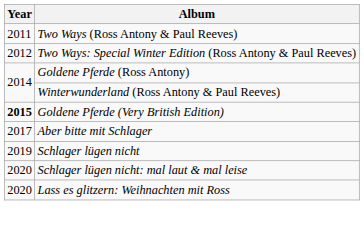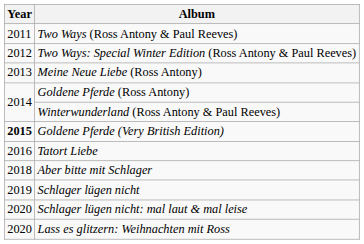 <table class="wikitable" border="1">
 <tr>
 <th>Year</th>
 <th>Album</th>
 </tr>
 <tr>
 <td>2011</td>
 <td><em>Two Ways</em> (Ross Antony & Paul Reeves)</td>
 </tr>
 <tr>
 <td>2012</td>
 <td><em>Two Ways: Special Winter Edition</em> (Ross Antony & Paul Reeves)</td>
 </tr>
 <tr>
+<td>2013</td>
+<td><em>Meine Neue Liebe</em> (Ross Antony)</td>
+</tr>
+<tr>
 <td rowspan="2">2014</td>
 <td><em>Goldene Pferde</em> (Ross Antony)</td>
 </tr>
 <tr>
 <td><em>Winterwunderland</em> (Ross Antony & Paul Reeves)</td>
 </tr>
 <tr>
 <td><strong>2015</strong></td>
 <td><em>Goldene Pferde (Very British Edition)</em></td>
 </tr>
 <tr>
-<td>2017</td>
+<td>2016</td>
+<td><em>Tatort Liebe</em></td>
+</tr>
+<tr>
+<td>2018</td>
 <td><em>Aber bitte mit Schlager</em></td>
 </tr>
 <tr>
 <td>2019</td>
 <td><em>Schlager lügen nicht</em></td>
 </tr>
 <tr>
 <td>2020</td>
 <td><em>Schlager lügen nicht: mal laut & mal leise</em></td>
 </tr>
 <tr>
 <td>2020</td>
 <td><em>Lass es glitzern: Weihnachten mit Ross</em></td>
 </tr>
 </table>
